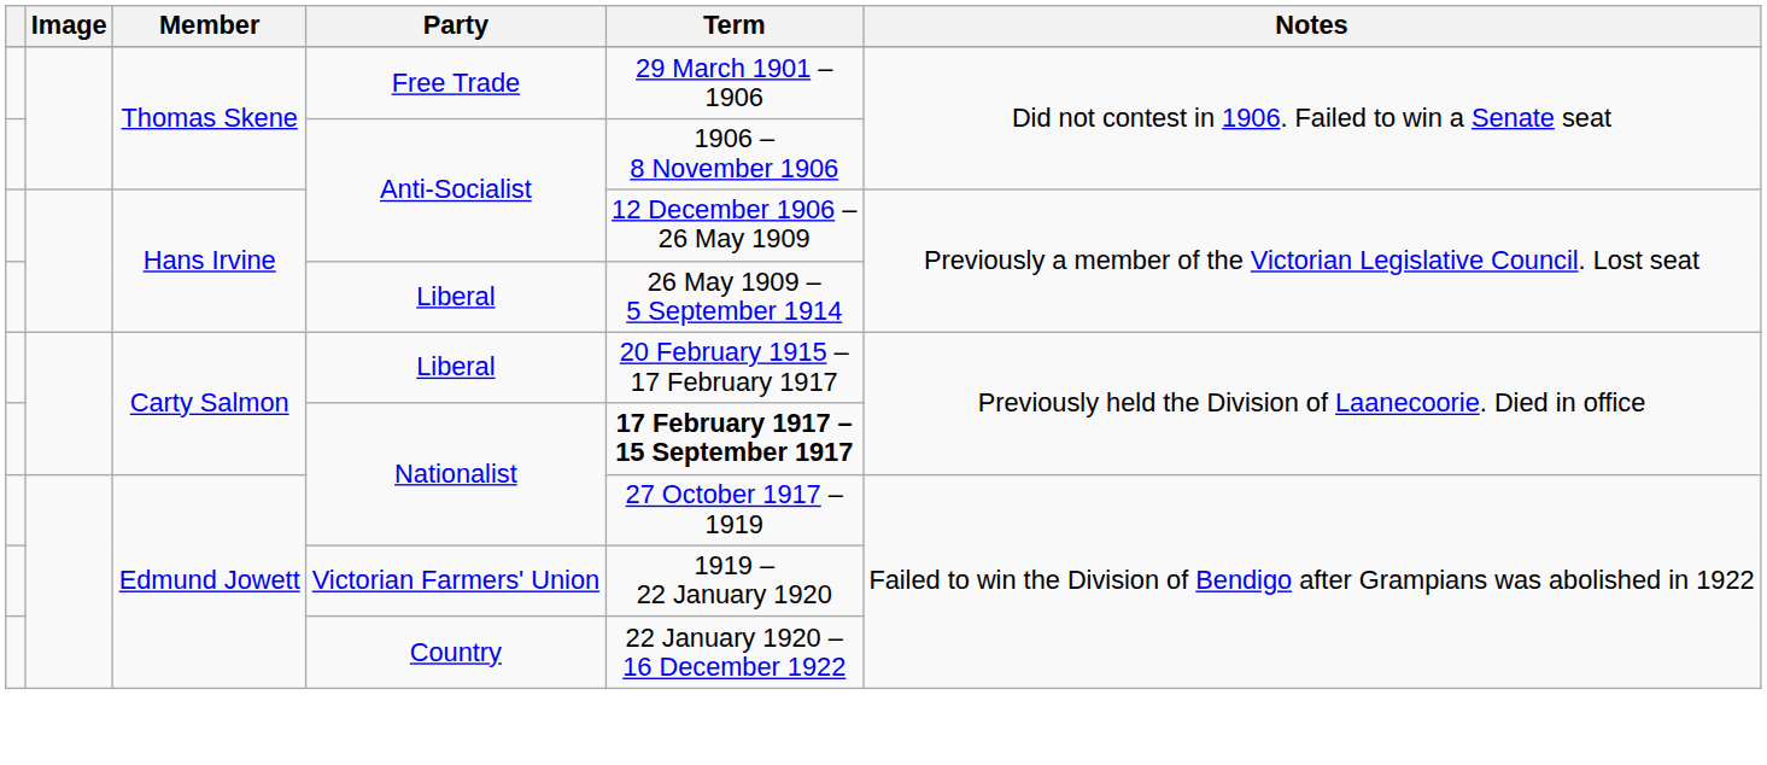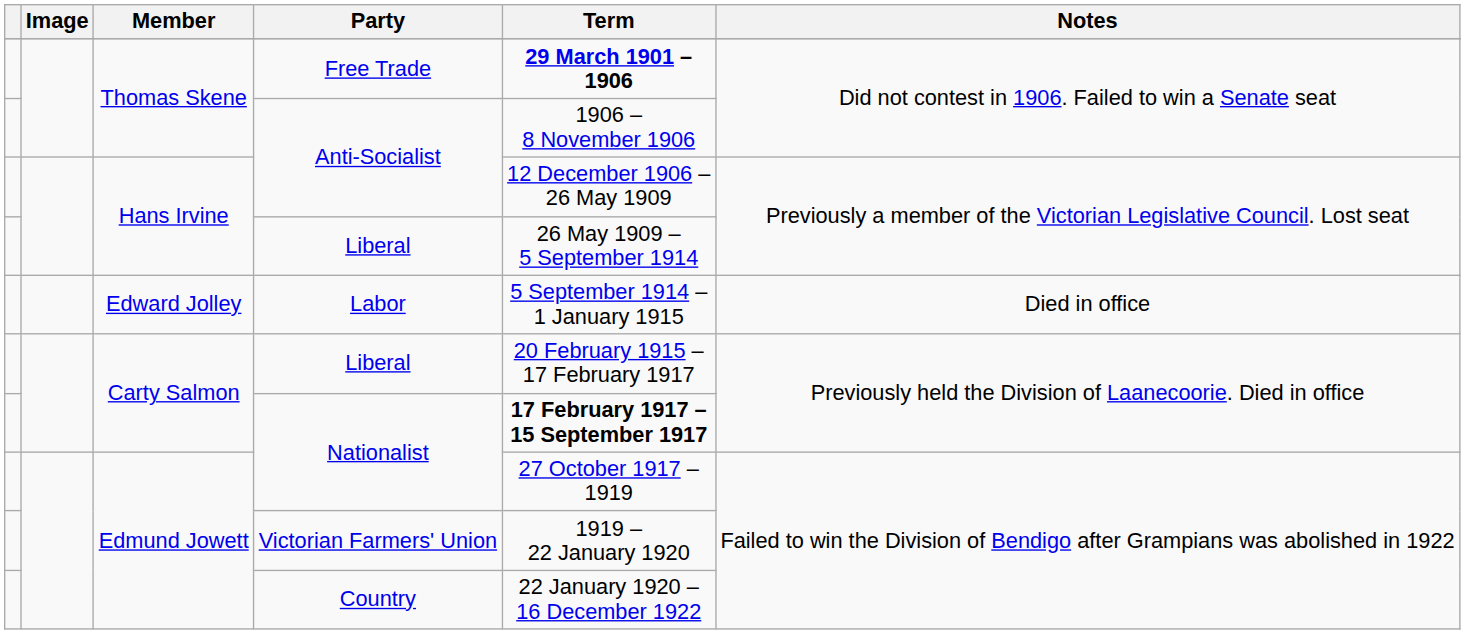 <table class=wikitable style="text-align:center">
 <tr>
 <th></th>
 <th>Image</th>
 <th>Member</th>
 <th>Party</th>
 <th>Term</th>
 <th>Notes</th>
 </tr>
 <tr>
 </tr>
 <tr>
 <td> </td>
 <td rowspan=2></td>
 <td rowspan=2><a href='#'>Thomas Skene</a><br></td>
 <td><a href='#'>Free Trade</a></td>
-<td nowrap><a href='#'>29 March 1901</a> –<br>1906</td>
+<td nowrap><strong><a href='#'>29 March 1901</a> –<br>1906</strong></td>
 <td rowspan=2>Did not contest in <a href='#'>1906</a>. Failed to win a <a href='#'>Senate</a> seat</td>
 </tr>
 <tr>
 <td> </td>
 <td rowspan="2"><a href='#'>Anti-Socialist</a></td>
 <td nowrap>1906 –<br><a href='#'>8 November 1906</a></td>
 </tr>
 <tr>
 <td> </td>
 <td rowspan=2></td>
 <td rowspan=2><a href='#'>Hans Irvine</a><br></td>
 <td nowrap><a href='#'>12 December 1906</a> –<br>26 May 1909</td>
 <td rowspan=2>Previously a member of the <a href='#'>Victorian Legislative Council</a>. Lost seat</td>
 </tr>
 <tr>
 <td> </td>
 <td nowrap><a href='#'>Liberal</a></td>
 <td nowrap>26 May 1909 –<br><a href='#'>5 September 1914</a></td>
+</tr>
+<tr>
+<td> </td>
+<td></td>
+<td><a href='#'>Edward Jolley</a><br></td>
+<td><a href='#'>Labor</a></td>
+<td nowrap><a href='#'>5 September 1914</a> –<br>1 January 1915</td>
+<td>Died in office</td>
 </tr>
 <tr>
 <td> </td>
 <td rowspan=2></td>
 <td rowspan=2><a href='#'>Carty Salmon</a><br></td>
 <td><a href='#'>Liberal</a></td>
 <td nowrap><a href='#'>20 February 1915</a> –<br>17 February 1917</td>
 <td rowspan=2>Previously held the Division of <a href='#'>Laanecoorie</a>. Died in office</td>
 </tr>
 <tr>
 <td> </td>
 <td rowspan="2"><a href='#'>Nationalist</a></td>
 <td nowrap><strong>17 February 1917 –<br>15 September 1917</strong></td>
 </tr>
 <tr>
 <td> </td>
 <td rowspan=3></td>
 <td rowspan=3><a href='#'>Edmund Jowett</a><br></td>
 <td nowrap><a href='#'>27 October 1917</a> –<br>1919</td>
 <td rowspan=3>Failed to win the Division of <a href='#'>Bendigo</a> after Grampians was abolished in 1922</td>
 </tr>
 <tr>
 <td> </td>
 <td nowrap><a href='#'>Victorian Farmers' Union</a></td>
 <td nowrap>1919 –<br>22 January 1920</td>
 </tr>
 <tr>
 <td> </td>
 <td nowrap><a href='#'>Country</a></td>
 <td nowrap>22 January 1920 –<br><a href='#'>16 December 1922</a></td>
 </tr>
 </table>
